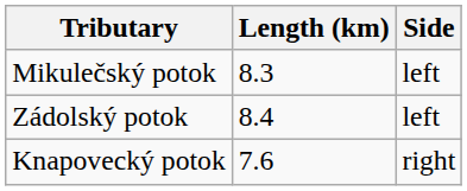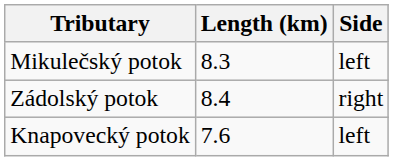 <table class="wikitable">
 <tr>
 <th>Tributary</th>
 <th>Length (km)</th>
 <th>Side</th>
 </tr>
 <tr>
 <td>Mikulečský potok</td>
 <td>8.3</td>
 <td>left</td>
 </tr>
 <tr>
 <td>Zádolský potok</td>
 <td>8.4</td>
-<td>left</td>
+<td>right</td>
 </tr>
 <tr>
 <td>Knapovecký potok</td>
 <td>7.6</td>
-<td>right</td>
+<td>left</td>
 </tr>
 </table>
